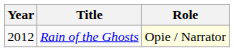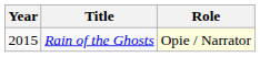 <table class="wikitable sortable">
 <tr>
 <th>Year</th>
 <th>Title</th>
 <th>Role</th>
 </tr>
 <tr>
-<td>2012</td>
+<td>2015</td>
 <td><em><a href='#'>Rain of the Ghosts</a></em></td>
 <td style="background: lightyellow;">Opie / Narrator</td>
 </tr>
 </table>
